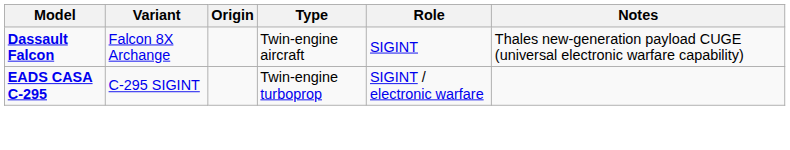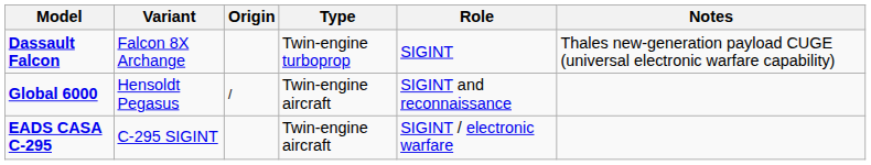 <table class="wikitable sortable">
 <tr>
 <th scope=col>Model</th>
 <th scope=col>Variant</th>
 <th scope=col>Origin</th>
 <th scope=col>Type</th>
 <th scope=col>Role</th>
 <th scope=col>Notes</th>
 </tr>
 <tr>
 <td><strong><a href='#'>Dassault Falcon</a></strong></td>
 <td><a href='#'>Falcon 8X Archange</a></td>
 <td><small></small></td>
-<td>Twin-engine aircraft</td>
+<td>Twin-engine <a href='#'>turboprop</a></td>
 <td><a href='#'>SIGINT</a></td>
 <td>Thales new-generation payload CUGE (universal electronic warfare capability)</td>
+</tr>
+<tr>
+<td><strong><a href='#'>Global 6000</a></strong></td>
+<td><a href='#'>Hensoldt Pegasus</a></td>
+<td><small> /</small> <small></small></td>
+<td>Twin-engine aircraft</td>
+<td><a href='#'>SIGINT</a> and <a href='#'>reconnaissance</a></td>
+<td></td>
 </tr>
 <tr>
 <td><strong><a href='#'>EADS CASA C-295</a></strong></td>
 <td><a href='#'>C-295 SIGINT</a></td>
 <td><small></small></td>
-<td>Twin-engine <a href='#'>turboprop</a></td>
+<td>Twin-engine aircraft</td>
 <td><a href='#'>SIGINT</a> / <a href='#'>electronic warfare</a></td>
 <td></td>
 </tr>
 </table>
